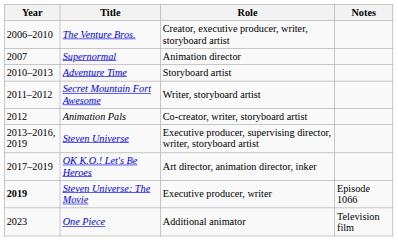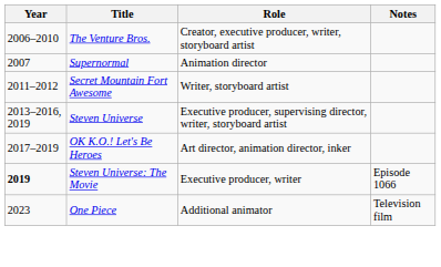 <table class="wikitable sortable">
 <tr>
 <th>Year</th>
 <th>Title</th>
 <th>Role</th>
 <th>Notes</th>
 </tr>
 <tr>
 <td>2006–2010</td>
 <td><em><a href='#'>The Venture Bros.</a></em></td>
 <td>Creator, executive producer, writer, storyboard artist</td>
 <td></td>
 </tr>
 <tr>
 <td>2007</td>
 <td><em><a href='#'>Supernormal</a></em></td>
 <td>Animation director</td>
 <td></td>
 </tr>
 <tr>
-<td>2010–2013</td>
-<td><em><a href='#'>Adventure Time</a></em></td>
-<td>Storyboard artist</td>
-<td></td>
-</tr>
-<tr>
 <td>2011–2012</td>
 <td><em><a href='#'>Secret Mountain Fort Awesome</a></em></td>
 <td>Writer, storyboard artist</td>
-<td></td>
-</tr>
-<tr>
-<td>2012</td>
-<td><em>Animation Pals</em></td>
-<td>Co-creator, writer, storyboard artist</td>
 <td></td>
 </tr>
 <tr>
 <td>2013–2016, 2019</td>
 <td><em><a href='#'>Steven Universe</a></em></td>
 <td>Executive producer, supervising director, writer, storyboard artist</td>
 <td></td>
 </tr>
 <tr>
 <td>2017–2019</td>
 <td><em><a href='#'>OK K.O.! Let's Be Heroes</a></em></td>
 <td>Art director, animation director, inker</td>
 <td></td>
 </tr>
 <tr>
 <td><strong>2019</strong></td>
 <td><em><a href='#'>Steven Universe: The Movie</a></em></td>
 <td>Executive producer, writer</td>
 <td>Episode 1066</td>
 </tr>
 <tr>
 <td>2023</td>
 <td><em><a href='#'>One Piece</a></em></td>
 <td>Additional animator</td>
 <td>Television film</td>
 </tr>
 </table>
